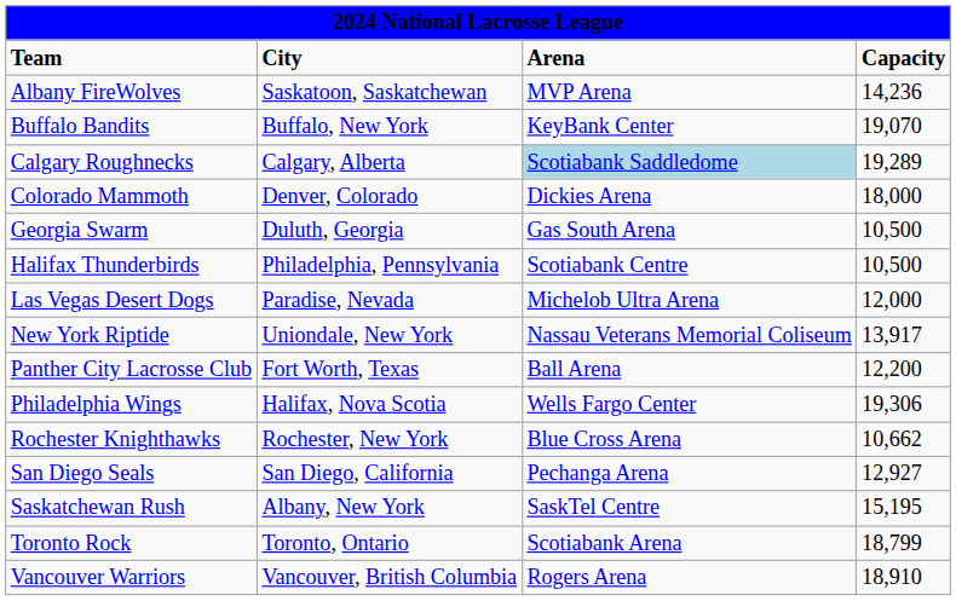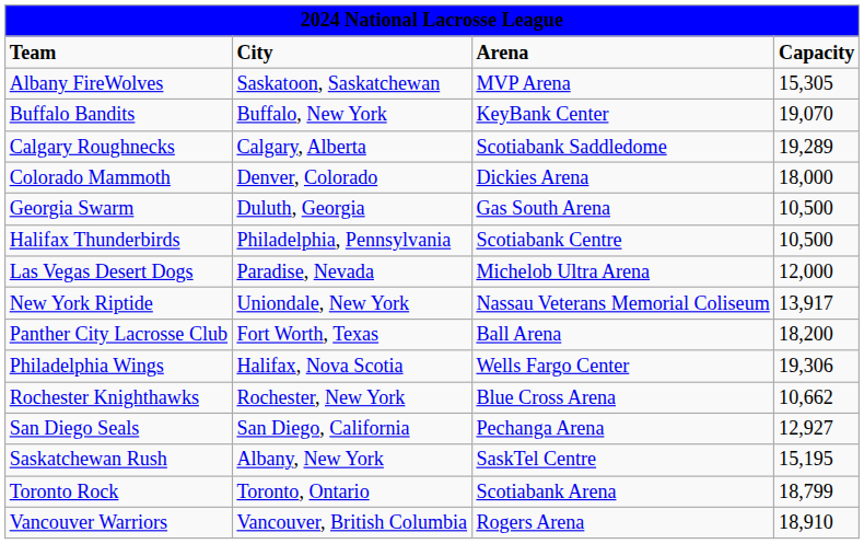 <table class="wikitable" style="width:auto">
 <tr>
 <td bgcolor="#0000FF" align="center" colspan="6"><strong><span>2024 National Lacrosse League</span></strong></td>
 </tr>
 <tr>
 <td><strong>Team</strong></td>
 <td><strong>City</strong></td>
 <td><strong>Arena</strong></td>
 <td><strong>Capacity</strong></td>
 </tr>
 <tr>
 <td><a href='#'>Albany FireWolves</a></td>
 <td><a href='#'>Saskatoon</a>, <a href='#'>Saskatchewan</a></td>
 <td><a href='#'>MVP Arena</a></td>
-<td>14,236</td>
+<td>15,305</td>
 </tr>
 <tr>
 <td><a href='#'>Buffalo Bandits</a></td>
 <td><a href='#'>Buffalo</a>, <a href='#'>New York</a></td>
 <td><a href='#'>KeyBank Center</a></td>
 <td>19,070</td>
 </tr>
 <tr>
 <td><a href='#'>Calgary Roughnecks</a></td>
 <td><a href='#'>Calgary</a>, <a href='#'>Alberta</a></td>
-<td style="background: lightblue;"><a href='#'>Scotiabank Saddledome</a></td>
+<td><a href='#'>Scotiabank Saddledome</a></td>
 <td>19,289</td>
 </tr>
 <tr>
 <td><a href='#'>Colorado Mammoth</a></td>
 <td><a href='#'>Denver</a>, <a href='#'>Colorado</a></td>
 <td><a href='#'>Dickies Arena</a></td>
 <td>18,000</td>
 </tr>
 <tr>
 <td><a href='#'>Georgia Swarm</a></td>
 <td><a href='#'>Duluth</a>, <a href='#'>Georgia</a></td>
 <td><a href='#'>Gas South Arena</a></td>
 <td>10,500</td>
 </tr>
 <tr>
 <td><a href='#'>Halifax Thunderbirds</a></td>
 <td><a href='#'>Philadelphia</a>, <a href='#'>Pennsylvania</a></td>
 <td><a href='#'>Scotiabank Centre</a></td>
 <td>10,500</td>
 </tr>
 <tr>
 <td><a href='#'>Las Vegas Desert Dogs</a></td>
 <td><a href='#'>Paradise</a>, <a href='#'>Nevada</a></td>
 <td><a href='#'>Michelob Ultra Arena</a></td>
 <td>12,000</td>
 </tr>
 <tr>
 <td><a href='#'>New York Riptide</a></td>
 <td><a href='#'>Uniondale</a>, <a href='#'>New York</a></td>
 <td><a href='#'>Nassau Veterans Memorial Coliseum</a></td>
 <td>13,917</td>
 </tr>
 <tr>
 <td><a href='#'>Panther City Lacrosse Club</a></td>
 <td><a href='#'>Fort Worth</a>, <a href='#'>Texas</a></td>
 <td><a href='#'>Ball Arena</a></td>
-<td>12,200</td>
+<td>18,200</td>
 </tr>
 <tr>
 <td><a href='#'>Philadelphia Wings</a></td>
 <td><a href='#'>Halifax</a>, <a href='#'>Nova Scotia</a></td>
 <td><a href='#'>Wells Fargo Center</a></td>
 <td>19,306</td>
 </tr>
 <tr>
 <td><a href='#'>Rochester Knighthawks</a></td>
 <td><a href='#'>Rochester</a>, <a href='#'>New York</a></td>
 <td><a href='#'>Blue Cross Arena</a></td>
 <td>10,662</td>
 </tr>
 <tr>
 <td><a href='#'>San Diego Seals</a></td>
 <td><a href='#'>San Diego</a>, <a href='#'>California</a></td>
 <td><a href='#'>Pechanga Arena</a></td>
 <td>12,927</td>
 </tr>
 <tr>
 <td><a href='#'>Saskatchewan Rush</a></td>
 <td><a href='#'>Albany</a>, <a href='#'>New York</a></td>
 <td><a href='#'>SaskTel Centre</a></td>
 <td>15,195</td>
 </tr>
 <tr>
 <td><a href='#'>Toronto Rock</a></td>
 <td><a href='#'>Toronto</a>, <a href='#'>Ontario</a></td>
 <td><a href='#'>Scotiabank Arena</a></td>
 <td>18,799</td>
 </tr>
 <tr>
 <td><a href='#'>Vancouver Warriors</a></td>
 <td><a href='#'>Vancouver</a>, <a href='#'>British Columbia</a></td>
 <td><a href='#'>Rogers Arena</a></td>
 <td>18,910</td>
 </tr>
 </table>
